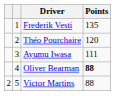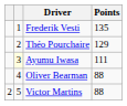 <table class="wikitable" style="font-size: 85%;">
 <tr>
 <th></th>
 <th></th>
 <th>Driver</th>
 <th>Points</th>
 </tr>
 <tr>
 <td align="left"></td>
 <td align="center">1</td>
 <td> <a href='#'>Frederik Vesti</a></td>
 <td>135</td>
 </tr>
 <tr>
 <td align="left"></td>
 <td align="center">2</td>
 <td> <a href='#'>Théo Pourchaire</a></td>
-<td>120</td>
+<td>129</td>
 </tr>
 <tr>
 <td align="left"></td>
 <td align="center" style="background: lightyellow;">3</td>
 <td> <a href='#'>Ayumu Iwasa</a></td>
 <td>111</td>
 </tr>
 <tr>
 <td align="left"></td>
 <td align="center">4</td>
 <td> <a href='#'>Oliver Bearman</a></td>
-<td><strong>88</strong></td>
+<td>88</td>
 </tr>
 <tr>
 <td align="left"> 2</td>
 <td align="center">5</td>
 <td> <a href='#'>Victor Martins</a></td>
 <td>88</td>
 </tr>
 </table>
